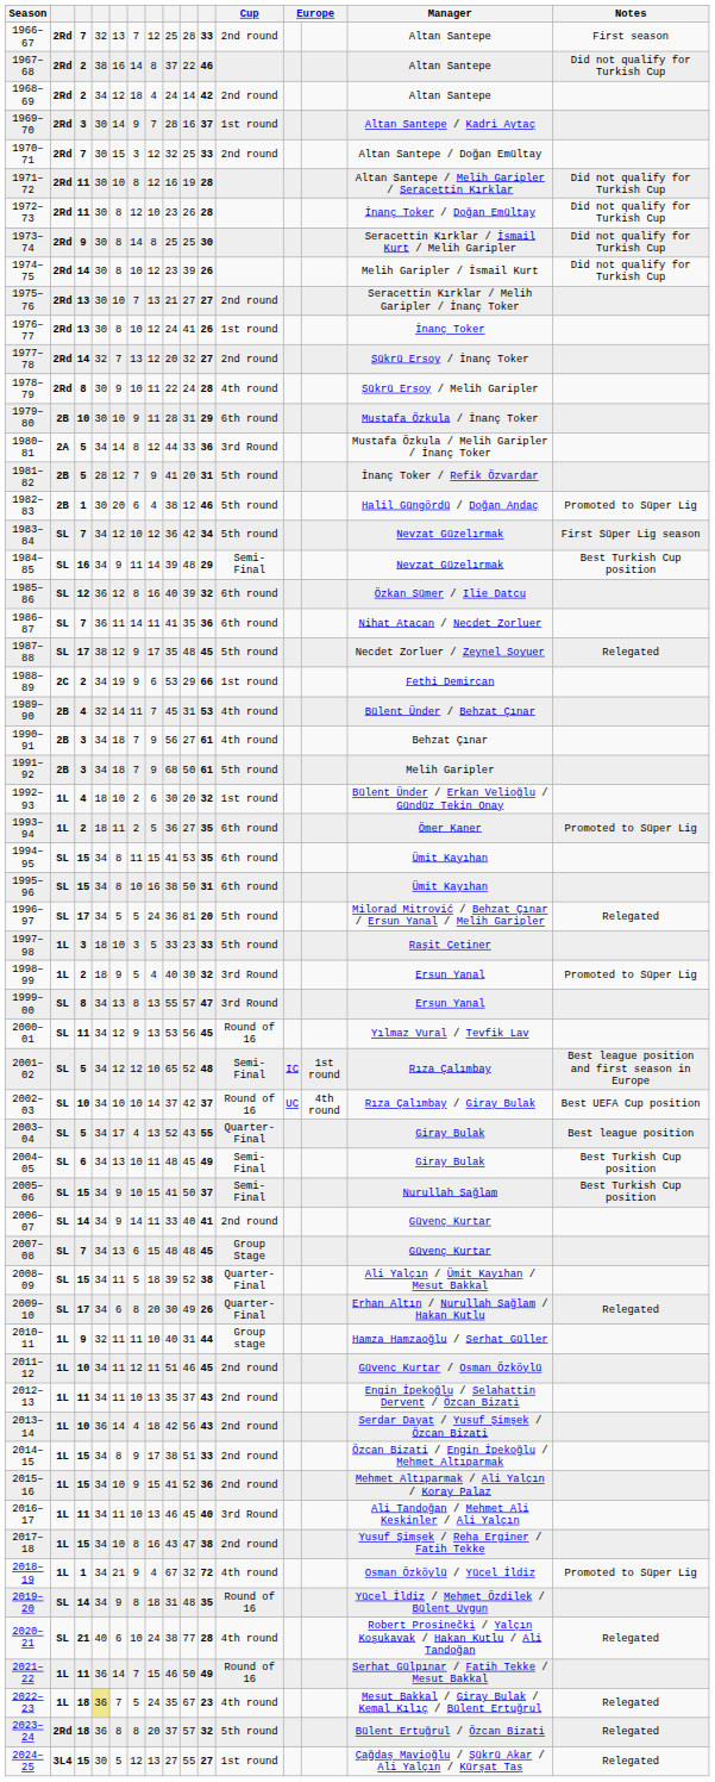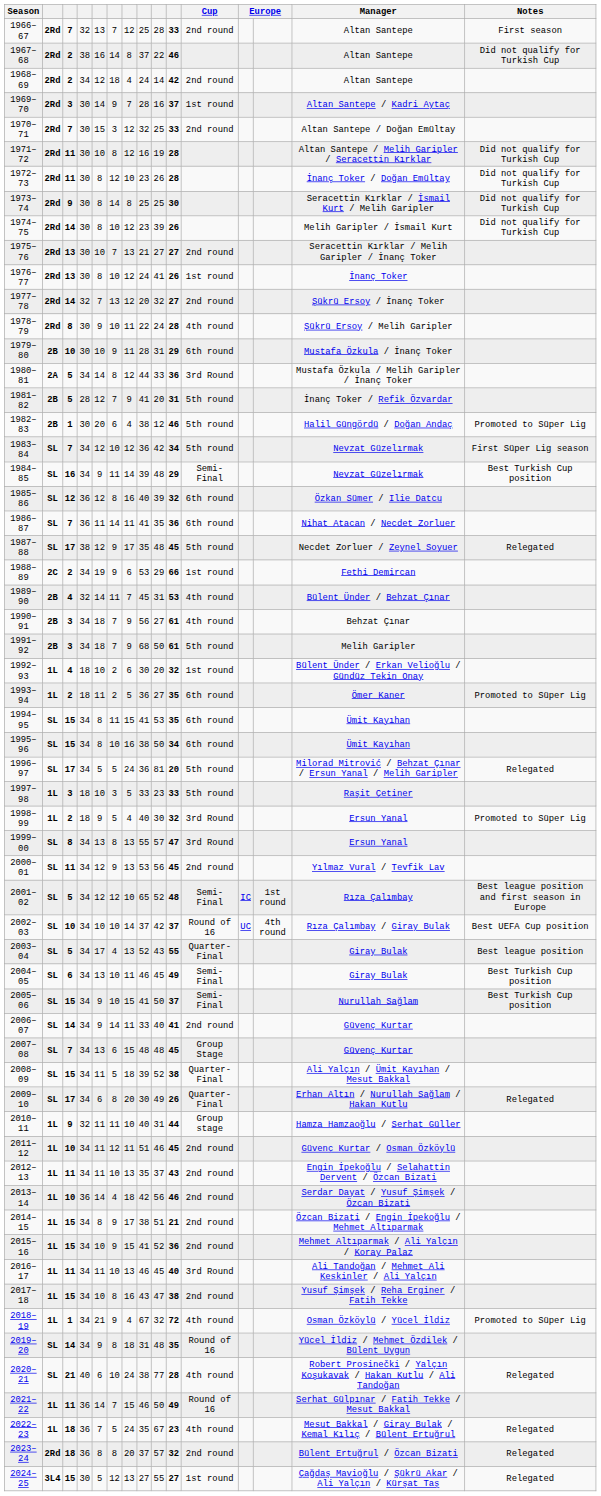 <table class="wikitable"  style="text-align: center;">
 <tr>
 <th>Season</th>
 <th></th>
 <th></th>
 <th></th>
 <th></th>
 <th></th>
 <th></th>
 <th></th>
 <th></th>
 <th></th>
 <th><a href='#'>Cup</a></th>
 <th colspan=2><a href='#'>Europe</a></th>
 <th>Manager</th>
 <th>Notes</th>
 </tr>
 <tr>
 <td>1966–67</td>
 <td><strong>2Rd</strong></td>
 <td><strong>7</strong></td>
 <td>32</td>
 <td>13</td>
 <td>7</td>
 <td>12</td>
 <td>25</td>
 <td>28</td>
 <td><strong>33</strong></td>
 <td>2nd  round</td>
 <td></td>
 <td></td>
 <td>Altan Santepe</td>
 <td>First season</td>
 </tr>
 <tr style="background: #EEEEEE;">
 <td>1967–68</td>
 <td><strong>2Rd</strong></td>
 <td><strong>2</strong></td>
 <td>38</td>
 <td>16</td>
 <td>14</td>
 <td>8</td>
 <td>37</td>
 <td>22</td>
 <td><strong>46</strong></td>
 <td></td>
 <td></td>
 <td></td>
 <td>Altan Santepe</td>
 <td>Did not qualify for Turkish Cup</td>
 </tr>
 <tr>
 <td>1968–69</td>
 <td><strong>2Rd</strong></td>
 <td><strong>2</strong></td>
 <td>34</td>
 <td>12</td>
 <td>18</td>
 <td>4</td>
 <td>24</td>
 <td>14</td>
 <td><strong>42</strong></td>
 <td>2nd  round</td>
 <td></td>
 <td></td>
 <td>Altan Santepe</td>
 <td></td>
 </tr>
 <tr style="background: #EEEEEE;">
 <td>1969–70</td>
 <td><strong>2Rd</strong></td>
 <td><strong>3</strong></td>
 <td>30</td>
 <td>14</td>
 <td>9</td>
 <td>7</td>
 <td>28</td>
 <td>16</td>
 <td><strong>37</strong></td>
 <td>1st round</td>
 <td></td>
 <td></td>
 <td><a href='#'>Altan Santepe</a> / <a href='#'>Kadri Aytaç</a></td>
 <td></td>
 </tr>
 <tr>
 <td>1970–71</td>
 <td><strong>2Rd</strong></td>
 <td><strong>7</strong></td>
 <td>30</td>
 <td>15</td>
 <td>3</td>
 <td>12</td>
 <td>32</td>
 <td>25</td>
 <td><strong>33</strong></td>
 <td>2nd  round</td>
 <td></td>
 <td></td>
 <td>Altan Santepe / Doğan Emültay</td>
 <td></td>
 </tr>
 <tr style="background: #EEEEEE;">
 <td>1971–72</td>
 <td><strong>2Rd</strong></td>
 <td><strong>11</strong></td>
 <td>30</td>
 <td>10</td>
 <td>8</td>
 <td>12</td>
 <td>16</td>
 <td>19</td>
 <td><strong>28</strong></td>
 <td></td>
 <td></td>
 <td></td>
 <td>Altan Santepe / <a href='#'>Melih Garipler</a> / <a href='#'>Seracettin Kırklar</a></td>
 <td>Did not qualify for Turkish Cup</td>
 </tr>
 <tr>
 <td>1972–73</td>
 <td><strong>2Rd</strong></td>
 <td><strong>11</strong></td>
 <td>30</td>
 <td>8</td>
 <td>12</td>
 <td>10</td>
 <td>23</td>
 <td>26</td>
 <td><strong>28</strong></td>
 <td></td>
 <td></td>
 <td></td>
 <td><a href='#'>İnanç Toker</a> / <a href='#'>Doğan Emültay</a></td>
 <td>Did not qualify for Turkish Cup</td>
 </tr>
 <tr style="background: #EEEEEE;">
 <td>1973–74</td>
 <td><strong>2Rd</strong></td>
 <td><strong>9</strong></td>
 <td>30</td>
 <td>8</td>
 <td>14</td>
 <td>8</td>
 <td>25</td>
 <td>25</td>
 <td><strong>30</strong></td>
 <td></td>
 <td></td>
 <td></td>
 <td>Seracettin Kırklar / <a href='#'>İsmail Kurt</a> / Melih Garipler</td>
 <td>Did not qualify for Turkish Cup</td>
 </tr>
 <tr>
 <td>1974–75</td>
 <td><strong>2Rd</strong></td>
 <td><strong>14</strong></td>
 <td>30</td>
 <td>8</td>
 <td>10</td>
 <td>12</td>
 <td>23</td>
 <td>39</td>
 <td><strong>26</strong></td>
 <td></td>
 <td></td>
 <td></td>
 <td>Melih Garipler / İsmail Kurt</td>
 <td>Did not qualify for Turkish Cup</td>
 </tr>
 <tr style="background: #EEEEEE;">
 <td>1975–76</td>
 <td><strong>2Rd</strong></td>
 <td><strong>13</strong></td>
 <td>30</td>
 <td>10</td>
 <td>7</td>
 <td>13</td>
 <td>21</td>
 <td>27</td>
 <td><strong>27</strong></td>
 <td>2nd  round</td>
 <td></td>
 <td></td>
 <td>Seracettin Kırklar / Melih Garipler / İnanç Toker</td>
 <td></td>
 </tr>
 <tr>
 <td>1976–77</td>
 <td><strong>2Rd</strong></td>
 <td><strong>13</strong></td>
 <td>30</td>
 <td>8</td>
 <td>10</td>
 <td>12</td>
 <td>24</td>
 <td>41</td>
 <td><strong>26</strong></td>
 <td>1st round</td>
 <td></td>
 <td></td>
 <td><a href='#'>İnanç Toker</a></td>
 <td></td>
 </tr>
 <tr style="background: #EEEEEE;">
 <td>1977–78</td>
 <td><strong>2Rd</strong></td>
 <td><strong>14</strong></td>
 <td>32</td>
 <td>7</td>
 <td>13</td>
 <td>12</td>
 <td>20</td>
 <td>32</td>
 <td><strong>27</strong></td>
 <td>2nd  round</td>
 <td></td>
 <td></td>
 <td><a href='#'>Şükrü Ersoy</a> / İnanç Toker</td>
 <td></td>
 </tr>
 <tr>
 <td>1978–79</td>
 <td><strong>2Rd</strong></td>
 <td><strong>8</strong></td>
 <td>30</td>
 <td>9</td>
 <td>10</td>
 <td>11</td>
 <td>22</td>
 <td>24</td>
 <td><strong>28</strong></td>
 <td>4th round</td>
 <td></td>
 <td></td>
 <td><a href='#'>Şükrü Ersoy</a> / Melih Garipler</td>
 <td></td>
 </tr>
 <tr style="background: #EEEEEE;">
 <td>1979–80</td>
 <td><strong>2B</strong></td>
 <td><strong>10</strong></td>
 <td>30</td>
 <td>10</td>
 <td>9</td>
 <td>11</td>
 <td>28</td>
 <td>31</td>
 <td><strong>29</strong></td>
 <td>6th round</td>
 <td></td>
 <td></td>
 <td><a href='#'>Mustafa Özkula</a> / İnanç Toker</td>
 <td></td>
 </tr>
 <tr>
 <td>1980–81</td>
 <td><strong>2A</strong></td>
 <td><strong>5</strong></td>
 <td>34</td>
 <td>14</td>
 <td>8</td>
 <td>12</td>
 <td>44</td>
 <td>33</td>
 <td><strong>36</strong></td>
 <td>3rd Round</td>
 <td></td>
 <td></td>
 <td>Mustafa Özkula / Melih Garipler / İnanç Toker</td>
 <td></td>
 </tr>
 <tr style="background: #EEEEEE;">
 <td>1981–82</td>
 <td><strong>2B</strong></td>
 <td><strong>5</strong></td>
 <td>28</td>
 <td>12</td>
 <td>7</td>
 <td>9</td>
 <td>41</td>
 <td>20</td>
 <td><strong>31</strong></td>
 <td>5th round</td>
 <td></td>
 <td></td>
 <td>İnanç Toker / <a href='#'>Refik Özvardar</a></td>
 <td></td>
 </tr>
 <tr>
 <td>1982–83</td>
 <td><strong>2B</strong></td>
 <td><strong>1</strong></td>
 <td>30</td>
 <td>20</td>
 <td>6</td>
 <td>4</td>
 <td>38</td>
 <td>12</td>
 <td><strong>46</strong></td>
 <td>5th round</td>
 <td></td>
 <td></td>
 <td><a href='#'>Halil Güngördü</a> / <a href='#'>Doğan Andaç</a></td>
 <td>Promoted to Süper Lig</td>
 </tr>
 <tr style="background: #EEEEEE;">
 <td>1983–84</td>
 <td><strong>SL</strong></td>
 <td><strong>7</strong></td>
 <td>34</td>
 <td>12</td>
 <td>10</td>
 <td>12</td>
 <td>36</td>
 <td>42</td>
 <td><strong>34</strong></td>
 <td>5th round</td>
 <td></td>
 <td></td>
 <td><a href='#'>Nevzat Güzelırmak</a></td>
 <td>First Süper Lig season</td>
 </tr>
 <tr>
 <td>1984–85</td>
 <td><strong>SL</strong></td>
 <td><strong>16</strong></td>
 <td>34</td>
 <td>9</td>
 <td>11</td>
 <td>14</td>
 <td>39</td>
 <td>48</td>
 <td><strong>29</strong></td>
 <td>Semi-Final</td>
 <td></td>
 <td></td>
 <td><a href='#'>Nevzat Güzelırmak</a></td>
 <td>Best Turkish Cup position</td>
 </tr>
 <tr style="background: #EEEEEE;">
 <td>1985–86</td>
 <td><strong>SL</strong></td>
 <td><strong>12</strong></td>
 <td>36</td>
 <td>12</td>
 <td>8</td>
 <td>16</td>
 <td>40</td>
 <td>39</td>
 <td><strong>32</strong></td>
 <td>6th round</td>
 <td></td>
 <td></td>
 <td><a href='#'>Özkan Sümer</a> / <a href='#'>Ilie Datcu</a></td>
 <td></td>
 </tr>
 <tr>
 <td>1986–87</td>
 <td><strong>SL</strong></td>
 <td><strong>7</strong></td>
 <td>36</td>
 <td>11</td>
 <td>14</td>
 <td>11</td>
 <td>41</td>
 <td>35</td>
 <td><strong>36</strong></td>
 <td>6th round</td>
 <td></td>
 <td></td>
 <td><a href='#'>Nihat Atacan</a> / <a href='#'>Necdet Zorluer</a></td>
 <td></td>
 </tr>
 <tr style="background: #EEEEEE;">
 <td>1987–88</td>
 <td><strong>SL</strong></td>
 <td><strong>17</strong></td>
 <td>38</td>
 <td>12</td>
 <td>9</td>
 <td>17</td>
 <td>35</td>
 <td>48</td>
 <td><strong>45</strong></td>
 <td>5th round</td>
 <td></td>
 <td></td>
 <td>Necdet Zorluer / <a href='#'>Zeynel Soyuer</a></td>
 <td>Relegated</td>
 </tr>
 <tr>
 <td>1988–89</td>
 <td><strong>2C</strong></td>
 <td><strong>2</strong></td>
 <td>34</td>
 <td>19</td>
 <td>9</td>
 <td>6</td>
 <td>53</td>
 <td>29</td>
 <td><strong>66</strong></td>
 <td>1st round</td>
 <td></td>
 <td></td>
 <td><a href='#'>Fethi Demircan</a></td>
 <td></td>
 </tr>
 <tr style="background: #EEEEEE;">
 <td>1989–90</td>
 <td><strong>2B</strong></td>
 <td><strong>4</strong></td>
 <td>32</td>
 <td>14</td>
 <td>11</td>
 <td>7</td>
 <td>45</td>
 <td>31</td>
 <td><strong>53</strong></td>
 <td>4th round</td>
 <td></td>
 <td></td>
 <td><a href='#'>Bülent Ünder</a> / <a href='#'>Behzat Çınar</a></td>
 <td></td>
 </tr>
 <tr>
 <td>1990–91</td>
 <td><strong>2B</strong></td>
 <td><strong>3</strong></td>
 <td>34</td>
 <td>18</td>
 <td>7</td>
 <td>9</td>
 <td>56</td>
 <td>27</td>
 <td><strong>61</strong></td>
 <td>4th round</td>
 <td></td>
 <td></td>
 <td>Behzat Çınar</td>
 <td></td>
 </tr>
 <tr style="background: #EEEEEE;">
 <td>1991–92</td>
 <td><strong>2B</strong></td>
 <td><strong>3</strong></td>
 <td>34</td>
 <td>18</td>
 <td>7</td>
 <td>9</td>
 <td>68</td>
 <td>50</td>
 <td><strong>61</strong></td>
 <td>5th round</td>
 <td></td>
 <td></td>
 <td>Melih Garipler</td>
 <td></td>
 </tr>
 <tr>
 <td>1992–93</td>
 <td><strong>1L</strong></td>
 <td><strong>4</strong></td>
 <td>18</td>
 <td>10</td>
 <td>2</td>
 <td>6</td>
 <td>30</td>
 <td>20</td>
 <td><strong>32</strong></td>
 <td>1st round</td>
 <td></td>
 <td></td>
 <td><a href='#'>Bülent Ünder</a> / <a href='#'>Erkan Velioğlu</a> / <a href='#'>Gündüz Tekin Onay</a></td>
 <td></td>
 </tr>
 <tr style="background: #EEEEEE;">
 <td>1993–94</td>
 <td><strong>1L</strong></td>
 <td><strong>2</strong></td>
 <td>18</td>
 <td>11</td>
 <td>2</td>
 <td>5</td>
 <td>36</td>
 <td>27</td>
 <td><strong>35</strong></td>
 <td>6th round</td>
 <td></td>
 <td></td>
 <td><a href='#'>Ömer Kaner</a></td>
 <td>Promoted to Süper Lig</td>
 </tr>
 <tr>
 <td>1994–95</td>
 <td><strong>SL</strong></td>
 <td><strong>15</strong></td>
 <td>34</td>
 <td>8</td>
 <td>11</td>
 <td>15</td>
 <td>41</td>
 <td>53</td>
 <td><strong>35</strong></td>
 <td>6th round</td>
 <td></td>
 <td></td>
 <td><a href='#'>Ümit Kayıhan</a></td>
 <td></td>
 </tr>
 <tr style="background: #EEEEEE;">
 <td>1995–96</td>
 <td><strong>SL</strong></td>
 <td><strong>15</strong></td>
 <td>34</td>
 <td>8</td>
 <td>10</td>
 <td>16</td>
 <td>38</td>
 <td>50</td>
-<td><strong>31</strong></td>
+<td><strong>34</strong></td>
 <td>6th round</td>
 <td></td>
 <td></td>
 <td><a href='#'>Ümit Kayıhan</a></td>
 <td></td>
 </tr>
 <tr>
 <td>1996–97</td>
 <td><strong>SL</strong></td>
 <td><strong>17</strong></td>
 <td>34</td>
 <td>5</td>
 <td>5</td>
 <td>24</td>
 <td>36</td>
 <td>81</td>
 <td><strong>20</strong></td>
 <td>5th round</td>
 <td></td>
 <td></td>
 <td><a href='#'>Milorad Mitrović</a> / <a href='#'>Behzat Çınar</a> / <a href='#'>Ersun Yanal</a> / <a href='#'>Melih Garipler</a></td>
 <td>Relegated</td>
 </tr>
 <tr style="background: #EEEEEE;">
 <td>1997–98</td>
 <td><strong>1L</strong></td>
 <td><strong>3</strong></td>
 <td>18</td>
 <td>10</td>
 <td>3</td>
 <td>5</td>
 <td>33</td>
 <td>23</td>
 <td><strong>33</strong></td>
 <td>5th round</td>
 <td></td>
 <td></td>
 <td><a href='#'>Raşit Çetiner</a></td>
 <td></td>
 </tr>
 <tr>
 <td>1998–99</td>
 <td><strong>1L</strong></td>
 <td><strong>2</strong></td>
 <td>18</td>
 <td>9</td>
 <td>5</td>
 <td>4</td>
 <td>40</td>
 <td>30</td>
 <td><strong>32</strong></td>
 <td>3rd Round</td>
 <td></td>
 <td></td>
 <td><a href='#'>Ersun Yanal</a></td>
 <td>Promoted to Süper Lig</td>
 </tr>
 <tr style="background: #EEEEEE;">
 <td>1999–00</td>
 <td><strong>SL</strong></td>
 <td><strong>8</strong></td>
 <td>34</td>
 <td>13</td>
 <td>8</td>
 <td>13</td>
 <td>55</td>
 <td>57</td>
 <td><strong>47</strong></td>
 <td>3rd Round</td>
 <td></td>
 <td></td>
 <td><a href='#'>Ersun Yanal</a></td>
 <td></td>
 </tr>
 <tr>
 <td>2000–01</td>
 <td><strong>SL</strong></td>
 <td><strong>11</strong></td>
 <td>34</td>
 <td>12</td>
 <td>9</td>
 <td>13</td>
 <td>53</td>
 <td>56</td>
 <td><strong>45</strong></td>
-<td>Round of 16</td>
+<td>2nd  round</td>
 <td></td>
 <td></td>
 <td><a href='#'>Yılmaz Vural</a> / <a href='#'>Tevfik Lav</a></td>
 <td></td>
 </tr>
 <tr style="background: #EEEEEE;">
 <td>2001–02</td>
 <td><strong>SL</strong></td>
 <td><strong>5</strong></td>
 <td>34</td>
 <td>12</td>
 <td>12</td>
 <td>10</td>
 <td>65</td>
 <td>52</td>
 <td><strong>48</strong></td>
 <td>Semi-Final</td>
 <td><a href='#'>IC</a></td>
 <td>1st round</td>
 <td><a href='#'>Rıza Çalımbay</a></td>
 <td>Best league position and first season in Europe</td>
 </tr>
 <tr>
 <td>2002–03</td>
 <td><strong>SL</strong></td>
 <td><strong>10</strong></td>
 <td>34</td>
 <td>10</td>
 <td>10</td>
 <td>14</td>
 <td>37</td>
 <td>42</td>
 <td><strong>37</strong></td>
 <td>Round of 16</td>
 <td><a href='#'>UC</a></td>
 <td>4th round</td>
 <td><a href='#'>Rıza Çalımbay</a> / <a href='#'>Giray Bulak</a></td>
 <td>Best UEFA Cup position</td>
 </tr>
 <tr style="background: #EEEEEE;">
 <td>2003–04</td>
 <td><strong>SL</strong></td>
 <td><strong>5</strong></td>
 <td>34</td>
 <td>17</td>
 <td>4</td>
 <td>13</td>
 <td>52</td>
 <td>43</td>
 <td><strong>55</strong></td>
 <td>Quarter-Final</td>
 <td></td>
 <td></td>
 <td><a href='#'>Giray Bulak</a></td>
 <td>Best league position</td>
 </tr>
 <tr>
 <td>2004–05</td>
 <td><strong>SL</strong></td>
 <td><strong>6</strong></td>
 <td>34</td>
 <td>13</td>
 <td>10</td>
 <td>11</td>
-<td>48</td>
+<td>46</td>
 <td>45</td>
 <td><strong>49</strong></td>
 <td>Semi-Final</td>
 <td></td>
 <td></td>
 <td><a href='#'>Giray Bulak</a></td>
 <td>Best Turkish Cup position</td>
 </tr>
 <tr style="background: #EEEEEE;">
 <td>2005–06</td>
 <td><strong>SL</strong></td>
 <td><strong>15</strong></td>
 <td>34</td>
 <td>9</td>
 <td>10</td>
 <td>15</td>
 <td>41</td>
 <td>50</td>
 <td><strong>37</strong></td>
 <td>Semi-Final</td>
 <td></td>
 <td></td>
 <td><a href='#'>Nurullah Sağlam</a></td>
 <td>Best Turkish Cup position</td>
 </tr>
 <tr>
 <td>2006–07</td>
 <td><strong>SL</strong></td>
 <td><strong>14</strong></td>
 <td>34</td>
 <td>9</td>
 <td>14</td>
 <td>11</td>
 <td>33</td>
 <td>40</td>
 <td><strong>41</strong></td>
 <td>2nd  round</td>
 <td></td>
 <td></td>
 <td><a href='#'>Güvenç Kurtar</a></td>
 <td></td>
 </tr>
 <tr style="background: #EEEEEE;">
 <td>2007–08</td>
 <td><strong>SL</strong></td>
 <td><strong>7</strong></td>
 <td>34</td>
 <td>13</td>
 <td>6</td>
 <td>15</td>
 <td>48</td>
 <td>48</td>
 <td><strong>45</strong></td>
 <td>Group Stage</td>
 <td></td>
 <td></td>
 <td><a href='#'>Güvenç Kurtar</a></td>
 <td></td>
 </tr>
 <tr>
 <td>2008–09</td>
 <td><strong>SL</strong></td>
 <td><strong>15</strong></td>
 <td>34</td>
 <td>11</td>
 <td>5</td>
 <td>18</td>
 <td>39</td>
 <td>52</td>
 <td><strong>38</strong></td>
 <td>Quarter-Final</td>
 <td></td>
 <td></td>
 <td><a href='#'>Ali Yalçın</a> / <a href='#'>Ümit Kayıhan</a> / <a href='#'>Mesut Bakkal</a></td>
 <td></td>
 </tr>
 <tr style="background: #EEEEEE;">
 <td>2009–10</td>
 <td><strong>SL</strong></td>
 <td><strong>17</strong></td>
 <td>34</td>
 <td>6</td>
 <td>8</td>
 <td>20</td>
 <td>30</td>
 <td>49</td>
 <td><strong>26</strong></td>
 <td>Quarter-Final</td>
 <td></td>
 <td></td>
 <td><a href='#'>Erhan Altın</a> / <a href='#'>Nurullah Sağlam</a> / <a href='#'>Hakan Kutlu</a></td>
 <td>Relegated</td>
 </tr>
 <tr>
 <td>2010–11</td>
 <td><strong>1L</strong></td>
 <td><strong>9</strong></td>
 <td>32</td>
 <td>11</td>
 <td>11</td>
 <td>10</td>
 <td>40</td>
 <td>31</td>
 <td><strong>44</strong></td>
 <td>Group stage</td>
 <td></td>
 <td></td>
 <td><a href='#'>Hamza Hamzaoğlu</a> / <a href='#'>Serhat Güller</a></td>
 <td></td>
 </tr>
 <tr style="background: #EEEEEE;">
 <td>2011–12</td>
 <td><strong>1L</strong></td>
 <td><strong>10</strong></td>
 <td>34</td>
 <td>11</td>
 <td>12</td>
 <td>11</td>
 <td>51</td>
 <td>46</td>
 <td><strong>45</strong></td>
 <td>2nd  round</td>
 <td></td>
 <td></td>
 <td><a href='#'>Güvenç Kurtar</a> / <a href='#'>Osman Özköylü</a></td>
 <td></td>
 </tr>
 <tr>
 <td>2012–13</td>
 <td><strong>1L</strong></td>
 <td><strong>11</strong></td>
 <td>34</td>
 <td>11</td>
 <td>10</td>
 <td>13</td>
 <td>35</td>
 <td>37</td>
 <td><strong>43</strong></td>
 <td>2nd  round</td>
 <td></td>
 <td></td>
 <td><a href='#'>Engin İpekoğlu</a> / <a href='#'>Selahattin Dervent</a> / <a href='#'>Özcan Bizati</a></td>
 <td></td>
 </tr>
 <tr style="background: #EEEEEE;">
 <td>2013–14</td>
 <td><strong>1L</strong></td>
 <td><strong>10</strong></td>
 <td>36</td>
 <td>14</td>
 <td>4</td>
 <td>18</td>
 <td>42</td>
 <td>56</td>
-<td><strong>43</strong></td>
+<td><strong>46</strong></td>
 <td>2nd  round</td>
 <td></td>
 <td></td>
 <td><a href='#'>Serdar Dayat</a> / <a href='#'>Yusuf Şimşek</a> / <a href='#'>Özcan Bizati</a></td>
 <td></td>
 </tr>
 <tr>
 <td>2014–15</td>
 <td><strong>1L</strong></td>
 <td><strong>15</strong></td>
 <td>34</td>
 <td>8</td>
 <td>9</td>
 <td>17</td>
 <td>38</td>
 <td>51</td>
-<td><strong>33</strong></td>
+<td><strong>21</strong></td>
 <td>2nd  round</td>
 <td></td>
 <td></td>
 <td><a href='#'>Özcan Bizati</a> / <a href='#'>Engin İpekoğlu</a> / <a href='#'>Mehmet Altıparmak</a></td>
 <td></td>
 </tr>
 <tr style="background: #EEEEEE;">
 <td>2015–16</td>
 <td><strong>1L</strong></td>
 <td><strong>15</strong></td>
 <td>34</td>
 <td>10</td>
 <td>9</td>
 <td>15</td>
 <td>41</td>
 <td>52</td>
 <td><strong>36</strong></td>
 <td>2nd  round</td>
 <td></td>
 <td></td>
 <td><a href='#'>Mehmet Altıparmak</a> / <a href='#'>Ali Yalçın</a> / <a href='#'>Koray Palaz</a></td>
 <td></td>
 </tr>
 <tr>
 <td>2016–17</td>
 <td><strong>1L</strong></td>
 <td><strong>11</strong></td>
 <td>34</td>
 <td>11</td>
 <td>10</td>
 <td>13</td>
 <td>46</td>
 <td>45</td>
 <td><strong>40</strong></td>
 <td>3rd Round</td>
 <td></td>
 <td></td>
 <td><a href='#'>Ali Tandoğan</a> / <a href='#'>Mehmet Ali Keskinler</a> / <a href='#'>Ali Yalçın</a></td>
 <td></td>
 </tr>
 <tr style="background: #EEEEEE;">
 <td>2017–18</td>
 <td><strong>1L</strong></td>
 <td><strong>15</strong></td>
 <td>34</td>
 <td>10</td>
 <td>8</td>
 <td>16</td>
 <td>43</td>
 <td>47</td>
 <td><strong>38</strong></td>
 <td>2nd  round</td>
 <td></td>
 <td></td>
 <td><a href='#'>Yusuf Şimşek</a> / <a href='#'>Reha Erginer</a> / <a href='#'>Fatih Tekke</a></td>
 <td></td>
 </tr>
 <tr>
 <td><a href='#'>2018–19</a></td>
 <td><strong>1L</strong></td>
 <td><strong>1</strong></td>
 <td>34</td>
 <td>21</td>
 <td>9</td>
 <td>4</td>
 <td>67</td>
 <td>32</td>
 <td><strong>72</strong></td>
 <td>4th round</td>
 <td></td>
 <td></td>
 <td><a href='#'>Osman Özköylü</a> / <a href='#'>Yücel İldiz</a></td>
 <td>Promoted to Süper Lig</td>
 </tr>
 <tr style="background: #EEEEEE;">
 <td><a href='#'>2019–20</a></td>
 <td><strong>SL</strong></td>
 <td><strong>14</strong></td>
 <td>34</td>
 <td>9</td>
 <td>8</td>
 <td>18</td>
 <td>31</td>
 <td>48</td>
 <td><strong>35</strong></td>
 <td>Round of 16</td>
 <td></td>
 <td></td>
 <td><a href='#'>Yücel İldiz</a> / <a href='#'>Mehmet Özdilek</a> / <a href='#'>Bülent Uygun</a></td>
 <td></td>
 </tr>
 <tr>
 <td><a href='#'>2020–21</a></td>
 <td><strong>SL</strong></td>
 <td><strong>21</strong></td>
 <td>40</td>
 <td>6</td>
 <td>10</td>
 <td>24</td>
 <td>38</td>
 <td>77</td>
 <td><strong>28</strong></td>
 <td>4th round</td>
 <td></td>
 <td></td>
 <td><a href='#'>Robert Prosinečki</a> / <a href='#'>Yalçın Koşukavak</a> / <a href='#'>Hakan Kutlu</a> / <a href='#'>Ali Tandoğan</a></td>
 <td>Relegated</td>
 </tr>
 <tr style="background: #EEEEEE;">
 <td><a href='#'>2021–22</a></td>
 <td><strong>1L</strong></td>
 <td><strong>11</strong></td>
 <td>36</td>
 <td>14</td>
 <td>7</td>
 <td>15</td>
 <td>46</td>
 <td>50</td>
 <td><strong>49</strong></td>
 <td>Round of 16</td>
 <td></td>
 <td></td>
 <td><a href='#'>Serhat Gülpınar</a> / <a href='#'>Fatih Tekke</a> / <a href='#'>Mesut Bakkal</a></td>
 <td></td>
 </tr>
 <tr>
 <td><a href='#'>2022–23</a></td>
 <td><strong>1L</strong></td>
 <td><strong>18</strong></td>
-<td style="background: khaki;">36</td>
+<td>36</td>
 <td>7</td>
 <td>5</td>
 <td>24</td>
 <td>35</td>
 <td>67</td>
 <td><strong>23</strong></td>
 <td>4th round</td>
 <td></td>
 <td></td>
 <td><a href='#'>Mesut Bakkal</a> / <a href='#'>Giray Bulak</a> / <a href='#'>Kemal Kılıç</a> / <a href='#'>Bülent Ertuğrul</a></td>
 <td>Relegated</td>
 </tr>
 <tr style="background: #EEEEEE;">
 <td><a href='#'>2023–24</a></td>
 <td><strong>2Rd</strong></td>
 <td><strong>18</strong></td>
 <td>36</td>
 <td>8</td>
 <td>8</td>
 <td>20</td>
 <td>37</td>
 <td>57</td>
 <td><strong>32</strong></td>
-<td>5th round</td>
+<td>2nd round</td>
 <td></td>
 <td></td>
 <td><a href='#'>Bülent Ertuğrul</a> / <a href='#'>Özcan Bizati</a></td>
 <td>Relegated</td>
 </tr>
 <tr>
 <td><a href='#'>2024–25</a></td>
 <td><strong>3L4</strong></td>
 <td><strong>15</strong></td>
 <td>30</td>
 <td>5</td>
 <td>12</td>
 <td>13</td>
 <td>27</td>
 <td>55</td>
 <td><strong>27</strong></td>
 <td>1st round</td>
 <td></td>
 <td></td>
 <td><a href='#'>Çağdaş Mavioğlu</a> / <a href='#'>Şükrü Akar</a> / <a href='#'>Ali Yalçın</a> / <a href='#'>Kürşat Taş</a></td>
 <td>Relegated</td>
 </tr>
 </table>
